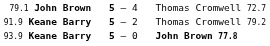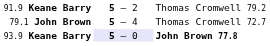 <table style="text-align:center">
 <tr>
 <th width=233></th>
 <th width=80></th>
 <th width=233></th>
 </tr>
 <tr>
+<td align=right><small>91.9</small> <strong>Keane Barry</strong> </td>
+<td><strong>5</strong> – 2</td>
+<td align=left> Thomas Cromwell <small>79.2</small></td>
+</tr>
+<tr>
 <td align=right><small>79.1</small> <strong>John Brown</strong> </td>
 <td><strong>5</strong> – 4</td>
 <td align=left> Thomas Cromwell <small>72.7</small></td>
 </tr>
 <tr>
-<td align=right><small>91.9</small> <strong>Keane Barry</strong> </td>
-<td><strong>5</strong> – 2</td>
-<td align=left> Thomas Cromwell <small>79.2</small></td>
-</tr>
-<tr>
 <td align=right><small>93.9</small> <strong>Keane Barry</strong> </td>
-<td><strong>5</strong> – 0</td>
+<td style="background: lavender;"><strong>5</strong> – 0</td>
 <td align=left><strong> John Brown <small>77.8</small></strong></td>
 </tr>
 </table>
